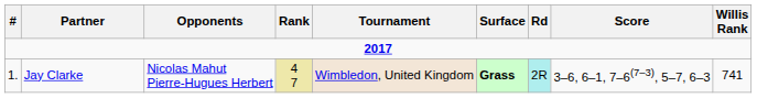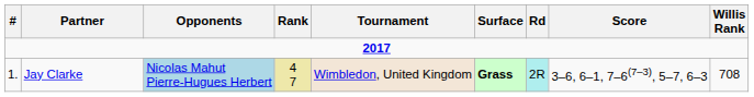 <table class="wikitable nowrap">
 <tr>
 <th>#</th>
 <th width=150>Partner</th>
 <th>Opponents</th>
 <th>Rank</th>
 <th>Tournament</th>
 <th>Surface</th>
 <th>Rd</th>
 <th>Score</th>
 <th>Willis<br>Rank</th>
 </tr>
 <tr>
 <td colspan=9 style=text-align:center><strong><a href='#'>2017</a></strong></td>
 </tr>
 <tr>
 <td>1.</td>
 <td> <a href='#'>Jay Clarke</a></td>
-<td> <a href='#'>Nicolas Mahut</a> <br>  <a href='#'>Pierre-Hugues Herbert</a></td>
+<td style="background: lightblue;"> <a href='#'>Nicolas Mahut</a> <br>  <a href='#'>Pierre-Hugues Herbert</a></td>
 <td style=text-align:center bgcolor=eee8aa>4 <br> 7</td>
 <td bgcolor=f3e6d7><a href='#'>Wimbledon</a>, United Kingdom</td>
 <td bgcolor=CCFFCC><strong>Grass</strong></td>
 <td bgcolor=afeeee>2R</td>
 <td>3–6, 6–1, 7–6<sup>(7–3)</sup>, 5–7, 6–3</td>
-<td style=text-align:center>741</td>
+<td style=text-align:center>708</td>
 </tr>
 </table>
